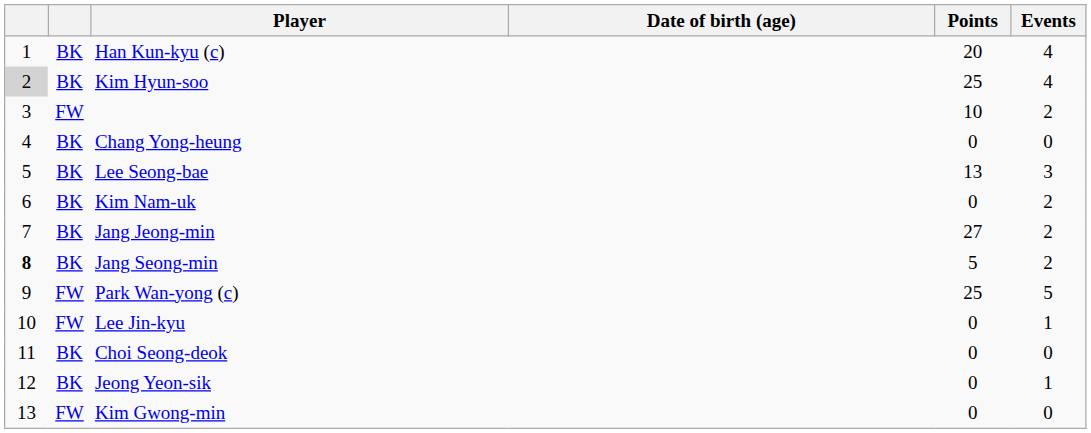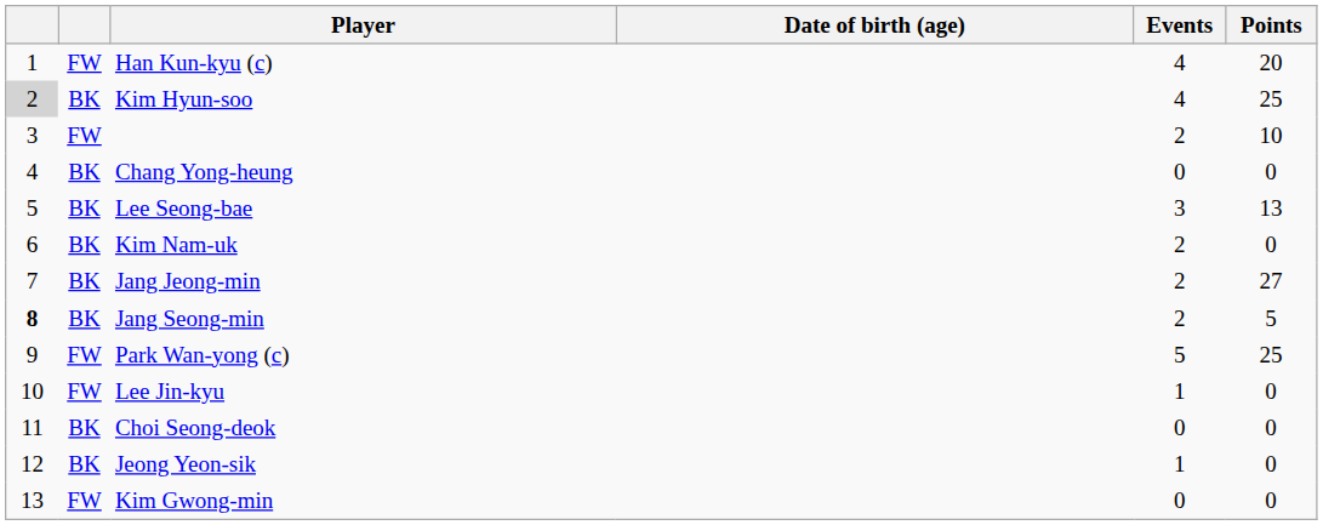 <table class="sortable wikitable plainrowheaders" style="font-size:95%; width: 98%">
 <tr>
 <th scope="col" style="width:4%"></th>
 <th scope="col" style="width:4%"></th>
 <th scope="col">Player</th>
 <th scope="col">Date of birth (age)</th>
+<th scope="col" style="width:7%">Events</th>
 <th scope="col" style="width:7%">Points</th>
-<th scope="col" style="width:7%">Events</th>
 </tr>
 <tr>
 <td style="text-align:center; border:0">1</td>
-<td style="text-align:center; border:0"><a href='#'>BK</a></td>
+<td style="text-align:center; border:0"><a href='#'>FW</a></td>
 <td style="text-align:left; border:0"><a href='#'>Han Kun-kyu</a> (<a href='#'>c</a>)</td>
 <td style="text-align:left; border:0"></td>
+<td style="text-align:center; border:0">4</td>
 <td style="text-align:center; border:0">20</td>
-<td style="text-align:center; border:0">4</td>
 </tr>
 <tr>
 <td style="background: lightgrey; text-align:center; border:0">2</td>
 <td style="text-align:center; border:0"><a href='#'>BK</a></td>
 <td style="text-align:left; border:0"><a href='#'>Kim Hyun-soo</a></td>
 <td style="text-align:left; border:0"></td>
+<td style="text-align:center; border:0">4</td>
 <td style="text-align:center; border:0">25</td>
-<td style="text-align:center; border:0">4</td>
 </tr>
 <tr>
 <td style="text-align:center; border:0">3</td>
 <td style="text-align:center; border:0"><a href='#'>FW</a></td>
 <td style="text-align:left; border:0"></td>
 <td style="text-align:left; border:0"></td>
+<td style="text-align:center; border:0">2</td>
 <td style="text-align:center; border:0">10</td>
-<td style="text-align:center; border:0">2</td>
 </tr>
 <tr>
 <td style="text-align:center; border:0">4</td>
 <td style="text-align:center; border:0"><a href='#'>BK</a></td>
 <td style="text-align:left; border:0"><a href='#'>Chang Yong-heung</a></td>
 <td style="text-align:left; border:0"></td>
 <td style="text-align:center; border:0">0</td>
 <td style="text-align:center; border:0">0</td>
 </tr>
 <tr>
 <td style="text-align:center; border:0">5</td>
 <td style="text-align:center; border:0"><a href='#'>BK</a></td>
 <td style="text-align:left; border:0"><a href='#'>Lee Seong-bae</a></td>
 <td style="text-align:left; border:0"></td>
+<td style="text-align:center; border:0">3</td>
 <td style="text-align:center; border:0">13</td>
-<td style="text-align:center; border:0">3</td>
 </tr>
 <tr>
 <td style="text-align:center; border:0">6</td>
 <td style="text-align:center; border:0"><a href='#'>BK</a></td>
 <td style="text-align:left; border:0"><a href='#'>Kim Nam-uk</a></td>
 <td style="text-align:left; border:0"></td>
+<td style="text-align:center; border:0">2</td>
 <td style="text-align:center; border:0">0</td>
-<td style="text-align:center; border:0">2</td>
 </tr>
 <tr>
 <td style="text-align:center; border:0">7</td>
 <td style="text-align:center; border:0"><a href='#'>BK</a></td>
 <td style="text-align:left; border:0"><a href='#'>Jang Jeong-min</a></td>
 <td style="text-align:left; border:0"></td>
+<td style="text-align:center; border:0">2</td>
 <td style="text-align:center; border:0">27</td>
-<td style="text-align:center; border:0">2</td>
 </tr>
 <tr>
 <td style="text-align:center; border:0"><strong>8</strong></td>
 <td style="text-align:center; border:0"><a href='#'>BK</a></td>
 <td style="text-align:left; border:0"><a href='#'>Jang Seong-min</a></td>
 <td style="text-align:left; border:0"></td>
+<td style="text-align:center; border:0">2</td>
 <td style="text-align:center; border:0">5</td>
-<td style="text-align:center; border:0">2</td>
 </tr>
 <tr>
 <td style="text-align:center; border:0">9</td>
 <td style="text-align:center; border:0"><a href='#'>FW</a></td>
 <td style="text-align:left; border:0"><a href='#'>Park Wan-yong</a> (<a href='#'>c</a>)</td>
 <td style="text-align:left; border:0"></td>
+<td style="text-align:center; border:0">5</td>
 <td style="text-align:center; border:0">25</td>
-<td style="text-align:center; border:0">5</td>
 </tr>
 <tr>
 <td style="text-align:center; border:0">10</td>
 <td style="text-align:center; border:0"><a href='#'>FW</a></td>
 <td style="text-align:left; border:0"><a href='#'>Lee Jin-kyu</a></td>
 <td style="text-align:left; border:0"></td>
+<td style="text-align:center; border:0">1</td>
 <td style="text-align:center; border:0">0</td>
-<td style="text-align:center; border:0">1</td>
 </tr>
 <tr>
 <td style="text-align:center; border:0">11</td>
 <td style="text-align:center; border:0"><a href='#'>BK</a></td>
 <td style="text-align:left; border:0"><a href='#'>Choi Seong-deok</a></td>
 <td style="text-align:left; border:0"></td>
 <td style="text-align:center; border:0">0</td>
 <td style="text-align:center; border:0">0</td>
 </tr>
 <tr>
 <td style="text-align:center; border:0">12</td>
 <td style="text-align:center; border:0"><a href='#'>BK</a></td>
 <td style="text-align:left; border:0"><a href='#'>Jeong Yeon-sik</a></td>
 <td style="text-align:left; border:0"></td>
+<td style="text-align:center; border:0">1</td>
 <td style="text-align:center; border:0">0</td>
-<td style="text-align:center; border:0">1</td>
 </tr>
 <tr>
 <td style="text-align:center; border:0">13</td>
 <td style="text-align:center; border:0"><a href='#'>FW</a></td>
 <td style="text-align:left; border:0"><a href='#'>Kim Gwong-min</a></td>
 <td style="text-align:left; border:0"></td>
 <td style="text-align:center; border:0">0</td>
 <td style="text-align:center; border:0">0</td>
 </tr>
 </table>
